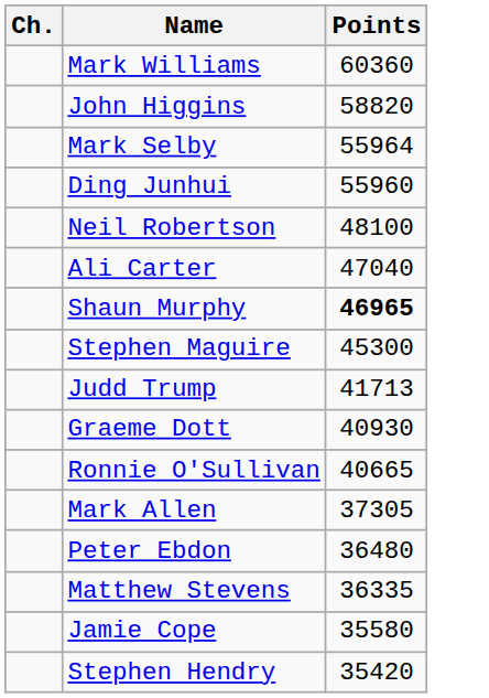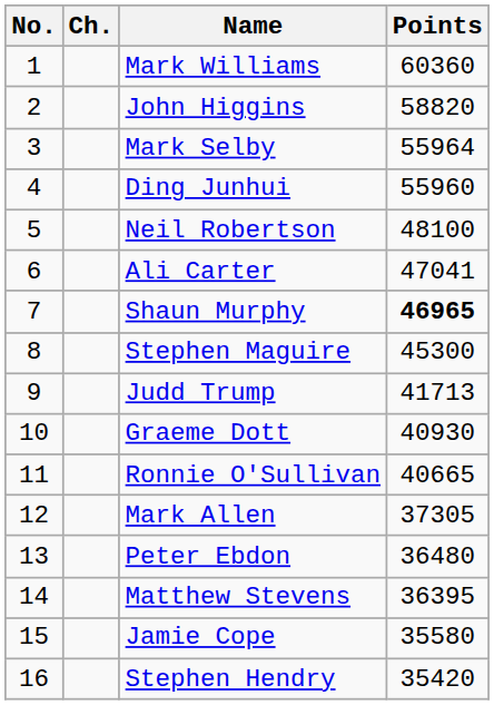 <table class="wikitable" style="text-align: center;">
 <tr>
+<th>No.</th>
 <th>Ch.</th>
 <th align="left">Name</th>
 <th>Points</th>
 </tr>
 <tr>
+<td>1</td>
 <td></td>
 <td style="text-align:left;"> <a href='#'>Mark Williams</a></td>
 <td>60360</td>
 </tr>
 <tr>
+<td>2</td>
 <td></td>
 <td style="text-align:left;"> <a href='#'>John Higgins</a></td>
 <td>58820</td>
 </tr>
 <tr>
+<td>3</td>
 <td></td>
 <td style="text-align:left;"> <a href='#'>Mark Selby</a></td>
 <td>55964</td>
 </tr>
 <tr>
+<td>4</td>
 <td></td>
 <td style="text-align:left;"> <a href='#'>Ding Junhui</a></td>
 <td>55960</td>
 </tr>
 <tr>
+<td>5</td>
 <td></td>
 <td style="text-align:left;"> <a href='#'>Neil Robertson</a></td>
 <td>48100</td>
 </tr>
 <tr>
+<td>6</td>
 <td></td>
 <td style="text-align:left;"> <a href='#'>Ali Carter</a></td>
-<td>47040</td>
+<td>47041</td>
 </tr>
 <tr>
+<td>7</td>
 <td></td>
 <td style="text-align:left;"> <a href='#'>Shaun Murphy</a></td>
 <td><strong>46965</strong></td>
 </tr>
 <tr>
+<td>8</td>
 <td></td>
 <td style="text-align:left;"> <a href='#'>Stephen Maguire</a></td>
 <td>45300</td>
 </tr>
 <tr>
+<td>9</td>
 <td></td>
 <td style="text-align:left;"> <a href='#'>Judd Trump</a></td>
 <td>41713</td>
 </tr>
 <tr>
+<td>10</td>
 <td></td>
 <td style="text-align:left;"> <a href='#'>Graeme Dott</a></td>
 <td>40930</td>
 </tr>
 <tr>
+<td>11</td>
 <td></td>
 <td style="text-align:left;"> <a href='#'>Ronnie O'Sullivan</a></td>
 <td>40665</td>
 </tr>
 <tr>
+<td>12</td>
 <td></td>
 <td style="text-align:left;"> <a href='#'>Mark Allen</a></td>
 <td>37305</td>
 </tr>
 <tr>
+<td>13</td>
 <td></td>
 <td style="text-align:left;"> <a href='#'>Peter Ebdon</a></td>
 <td>36480</td>
 </tr>
 <tr>
+<td>14</td>
 <td></td>
 <td style="text-align:left;"> <a href='#'>Matthew Stevens</a></td>
-<td>36335</td>
+<td>36395</td>
 </tr>
 <tr>
+<td>15</td>
 <td></td>
 <td style="text-align:left;"> <a href='#'>Jamie Cope</a></td>
 <td>35580</td>
 </tr>
 <tr>
+<td>16</td>
 <td></td>
 <td style="text-align:left;"> <a href='#'>Stephen Hendry</a></td>
 <td>35420</td>
 </tr>
 </table>
